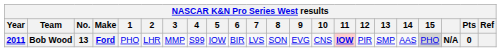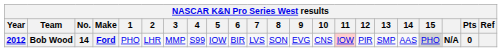 <table class="wikitable" style="text-align:center; font-size:75%">
 <tr>
 <th colspan=22><a href='#'>NASCAR K&N Pro Series West</a> results</th>
 </tr>
 <tr>
 <th>Year</th>
 <th>Team</th>
 <th>No.</th>
 <th>Make</th>
 <th>1</th>
 <th>2</th>
 <th>3</th>
 <th>4</th>
 <th>5</th>
 <th>6</th>
 <th>7</th>
 <th>8</th>
 <th>9</th>
 <th>10</th>
 <th>11</th>
 <th>12</th>
 <th>13</th>
 <th>14</th>
 <th>15</th>
 <th></th>
 <th>Pts</th>
 <th>Ref</th>
 </tr>
 <tr>
-<th><a href='#'>2011</a></th>
+<th><a href='#'>2012</a></th>
 <th>Bob Wood</th>
-<th>13</th>
+<th>14</th>
 <th><a href='#'>Ford</a></th>
 <td><a href='#'>PHO</a></td>
 <td><a href='#'>LHR</a></td>
 <td><a href='#'>MMP</a></td>
 <td><a href='#'>S99</a></td>
 <td><a href='#'>IOW</a></td>
 <td><a href='#'>BIR</a></td>
 <td><a href='#'>LVS</a></td>
 <td><a href='#'>SON</a></td>
 <td><a href='#'>EVG</a></td>
 <td><a href='#'>CNS</a></td>
-<td style="background:#FFCFCF;"><strong><a href='#'>IOW</a><br></strong></td>
+<td style="background:#FFCFCF;"><a href='#'>IOW</a><br></td>
 <td><a href='#'>PIR</a></td>
 <td><a href='#'>SMP</a></td>
 <td><a href='#'>AAS</a></td>
 <td style="background: lightgrey;"><a href='#'>PHO</a></td>
 <th>N/A</th>
 <th>0</th>
 <th></th>
 </tr>
 </table>
